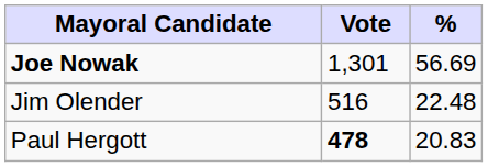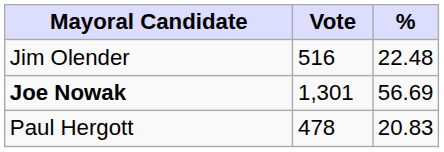 <table class="wikitable">
 <tr>
 <th style="background:#ddf; width:200px;">Mayoral Candidate</th>
 <th style="background:#ddf; width:50px;">Vote</th>
 <th style="background:#ddf; width:30px;">%</th>
 </tr>
 <tr>
+<td>Jim Olender</td>
+<td>516</td>
+<td>22.48</td>
+</tr>
+<tr>
 <td><strong>Joe Nowak</strong></td>
 <td>1,301</td>
 <td>56.69</td>
 </tr>
 <tr>
-<td>Jim Olender</td>
-<td>516</td>
-<td>22.48</td>
-</tr>
-<tr>
 <td>Paul Hergott</td>
-<td><strong>478</strong></td>
+<td>478</td>
 <td>20.83</td>
 </tr>
 </table>
